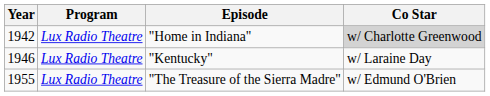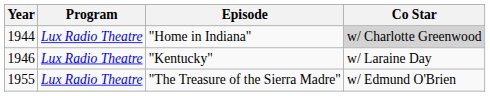 <table class="wikitable">
 <tr>
 <th>Year</th>
 <th>Program</th>
 <th>Episode</th>
 <th>Co Star</th>
 </tr>
 <tr>
-<td>1942</td>
+<td>1944</td>
 <td><em><a href='#'>Lux Radio Theatre</a></em></td>
 <td>"Home in Indiana"</td>
 <td style="background: lightgrey;">w/ Charlotte Greenwood</td>
 </tr>
 <tr>
 <td>1946</td>
 <td><em><a href='#'>Lux Radio Theatre</a></em></td>
 <td>"Kentucky"</td>
 <td>w/ Laraine Day</td>
 </tr>
 <tr>
 <td>1955</td>
 <td><em><a href='#'>Lux Radio Theatre</a></em></td>
 <td>"The Treasure of the Sierra Madre"</td>
 <td>w/ Edmund O'Brien</td>
 </tr>
 </table>
